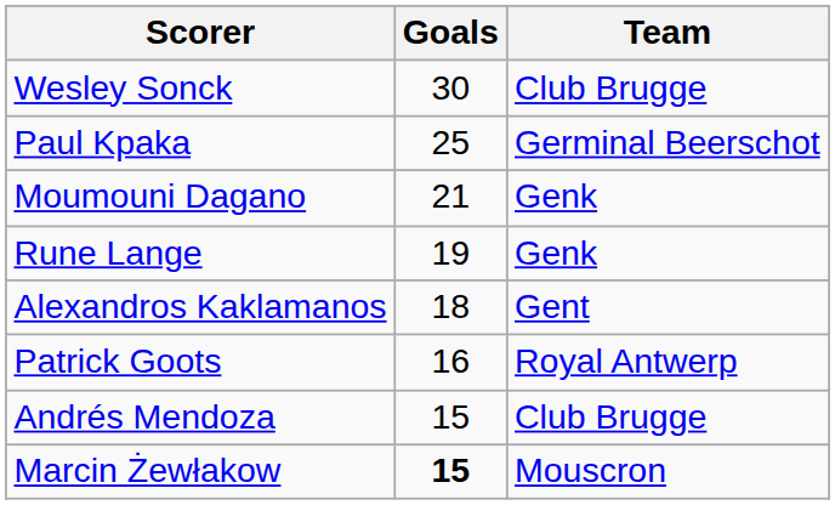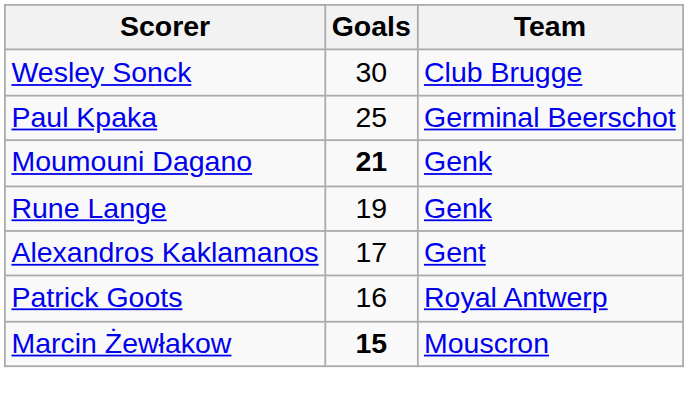 <table class="wikitable">
 <tr>
 <th>Scorer</th>
 <th>Goals</th>
 <th>Team</th>
 </tr>
 <tr>
 <td> <a href='#'>Wesley Sonck</a></td>
 <td style="text-align:center;">30</td>
 <td><a href='#'>Club Brugge</a></td>
 </tr>
 <tr>
 <td> <a href='#'>Paul Kpaka</a></td>
 <td style="text-align:center;">25</td>
 <td><a href='#'>Germinal Beerschot</a></td>
 </tr>
 <tr>
 <td> <a href='#'>Moumouni Dagano</a></td>
-<td style="text-align:center;">21</td>
+<td style="text-align:center;"><strong>21</strong></td>
 <td><a href='#'>Genk</a></td>
 </tr>
 <tr>
 <td> <a href='#'>Rune Lange</a></td>
 <td style="text-align:center;">19</td>
 <td><a href='#'>Genk</a></td>
 </tr>
 <tr>
 <td> <a href='#'>Alexandros Kaklamanos</a></td>
-<td style="text-align:center;">18</td>
+<td style="text-align:center;">17</td>
 <td><a href='#'>Gent</a></td>
 </tr>
 <tr>
 <td> <a href='#'>Patrick Goots</a></td>
 <td style="text-align:center;">16</td>
 <td><a href='#'>Royal Antwerp</a></td>
 </tr>
 <tr>
-<td> <a href='#'>Andrés Mendoza</a></td>
-<td style="text-align:center;">15</td>
-<td><a href='#'>Club Brugge</a></td>
-</tr>
-<tr>
 <td> <a href='#'>Marcin Żewłakow</a></td>
 <td style="text-align:center;"><strong>15</strong></td>
 <td><a href='#'>Mouscron</a></td>
 </tr>
 </table>
